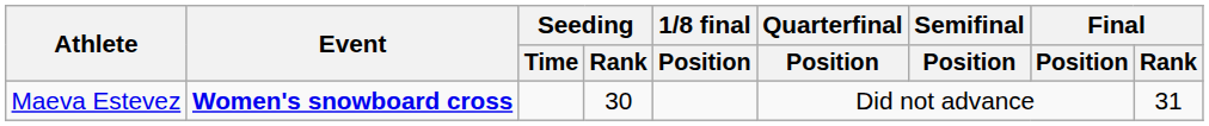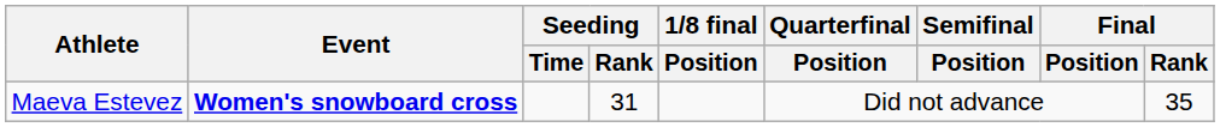 <table class=wikitable style=font-size:90%;text-align:center>
 <tr>
 <th rowspan=2>Athlete</th>
 <th rowspan=2>Event</th>
 <th colspan=2>Seeding</th>
 <th>1/8 final</th>
 <th>Quarterfinal</th>
 <th>Semifinal</th>
 <th colspan=2>Final</th>
 </tr>
 <tr style=font-size:95%>
 <th>Time</th>
 <th>Rank</th>
 <th>Position</th>
 <th>Position</th>
 <th>Position</th>
 <th>Position</th>
 <th>Rank</th>
 </tr>
 <tr>
 <td align=left><a href='#'>Maeva Estevez</a></td>
 <td align=left><strong><a href='#'>Women's snowboard cross</a></strong></td>
 <td></td>
-<td>30</td>
+<td>31</td>
 <td></td>
 <td colspan=3>Did not advance</td>
-<td>31</td>
+<td>35</td>
 </tr>
 </table>
